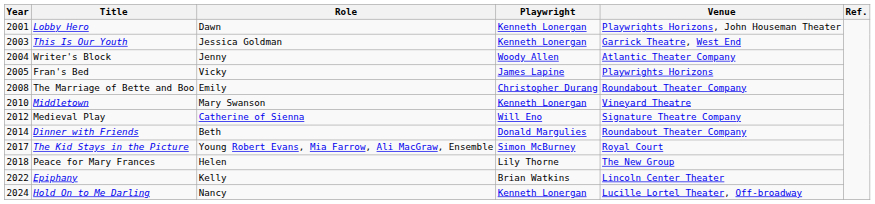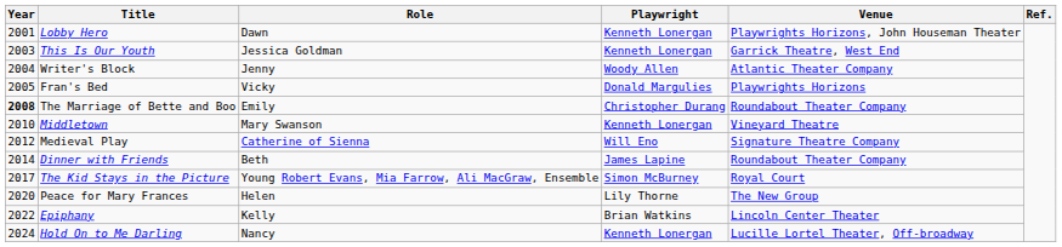 <table class="wikitable unsortable">
 <tr>
 <th>Year</th>
 <th>Title</th>
 <th>Role</th>
 <th>Playwright</th>
 <th>Venue</th>
 <th class="unsortable">Ref.</th>
 </tr>
 <tr>
 <td>2001</td>
 <td><em><a href='#'>Lobby Hero</a></em></td>
 <td>Dawn</td>
 <td><a href='#'>Kenneth Lonergan</a></td>
 <td><a href='#'>Playwrights Horizons</a>, John Houseman Theater</td>
 </tr>
 <tr>
 <td>2003</td>
 <td><em><a href='#'>This Is Our Youth</a></em></td>
 <td>Jessica Goldman</td>
 <td><a href='#'>Kenneth Lonergan</a></td>
 <td><a href='#'>Garrick Theatre</a>, <a href='#'>West End</a></td>
 </tr>
 <tr>
 <td>2004</td>
 <td>Writer's Block</td>
 <td>Jenny</td>
 <td><a href='#'>Woody Allen</a></td>
 <td><a href='#'>Atlantic Theater Company</a></td>
 </tr>
 <tr>
 <td>2005</td>
 <td>Fran's Bed</td>
 <td>Vicky</td>
-<td><a href='#'>James Lapine</a></td>
+<td><a href='#'>Donald Margulies</a></td>
 <td><a href='#'>Playwrights Horizons</a></td>
 </tr>
 <tr>
-<td>2008</td>
+<td><strong>2008</strong></td>
 <td>The Marriage of Bette and Boo</td>
 <td>Emily</td>
 <td><a href='#'>Christopher Durang</a></td>
 <td><a href='#'>Roundabout Theater Company</a></td>
 </tr>
 <tr>
 <td>2010</td>
 <td><em><a href='#'>Middletown</a></em></td>
 <td>Mary Swanson</td>
 <td><a href='#'>Kenneth Lonergan</a></td>
 <td><a href='#'>Vineyard Theatre</a></td>
 </tr>
 <tr>
 <td>2012</td>
 <td>Medieval Play</td>
 <td><a href='#'>Catherine of Sienna</a></td>
 <td><a href='#'>Will Eno</a></td>
 <td><a href='#'>Signature Theatre Company</a></td>
 </tr>
 <tr>
 <td>2014</td>
 <td><em><a href='#'>Dinner with Friends</a></em></td>
 <td>Beth</td>
-<td><a href='#'>Donald Margulies</a></td>
+<td><a href='#'>James Lapine</a></td>
 <td><a href='#'>Roundabout Theater Company</a></td>
 </tr>
 <tr>
 <td>2017</td>
 <td><em><a href='#'>The Kid Stays in the Picture</a></em></td>
 <td>Young <a href='#'>Robert Evans</a>, <a href='#'>Mia Farrow</a>, <a href='#'>Ali MacGraw</a>, Ensemble</td>
 <td><a href='#'>Simon McBurney</a></td>
 <td><a href='#'>Royal Court</a></td>
 </tr>
 <tr>
-<td>2018</td>
+<td>2020</td>
 <td>Peace for Mary Frances</td>
 <td>Helen</td>
 <td>Lily Thorne</td>
 <td><a href='#'>The New Group</a></td>
 </tr>
 <tr>
 <td>2022</td>
 <td><em><a href='#'>Epiphany</a></em></td>
 <td>Kelly</td>
 <td>Brian Watkins</td>
 <td><a href='#'>Lincoln Center Theater</a></td>
 </tr>
 <tr>
 <td>2024</td>
 <td><em><a href='#'>Hold On to Me Darling</a></em></td>
 <td>Nancy</td>
 <td><a href='#'>Kenneth Lonergan</a></td>
 <td><a href='#'>Lucille Lortel Theater</a>, <a href='#'>Off-broadway</a></td>
 </tr>
 </table>
